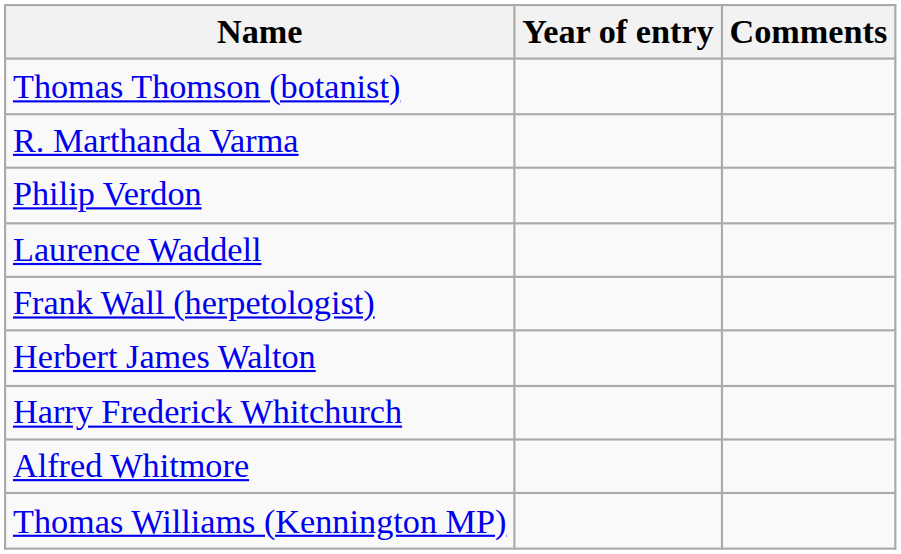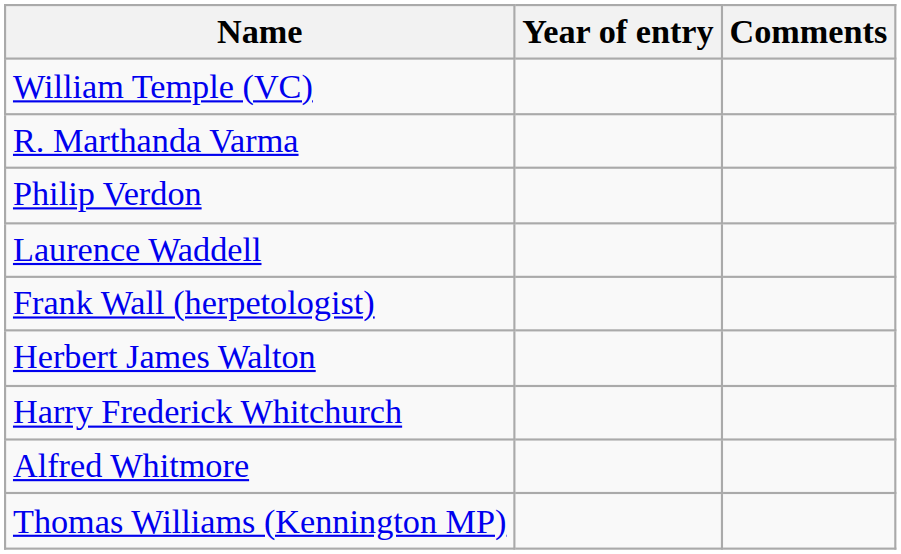 <table class="wikitable">
 <tr>
 <th>Name</th>
 <th>Year of entry</th>
 <th>Comments</th>
 </tr>
 <tr>
-<td><a href='#'>Thomas Thomson (botanist)</a></td>
+<td><a href='#'>William Temple (VC)</a></td>
 <td></td>
 <td></td>
 </tr>
 <tr>
 <td><a href='#'>R. Marthanda Varma</a></td>
 <td></td>
 <td></td>
 </tr>
 <tr>
 <td><a href='#'>Philip Verdon</a></td>
 <td></td>
 <td></td>
 </tr>
 <tr>
 <td><a href='#'>Laurence Waddell</a></td>
 <td></td>
 <td></td>
 </tr>
 <tr>
 <td><a href='#'>Frank Wall (herpetologist)</a></td>
 <td></td>
 <td></td>
 </tr>
 <tr>
 <td><a href='#'>Herbert James Walton</a></td>
 <td></td>
 <td></td>
 </tr>
 <tr>
 <td><a href='#'>Harry Frederick Whitchurch</a></td>
 <td></td>
 <td></td>
 </tr>
 <tr>
 <td><a href='#'>Alfred Whitmore</a></td>
 <td></td>
 <td></td>
 </tr>
 <tr>
 <td><a href='#'>Thomas Williams (Kennington MP)</a></td>
 <td></td>
 <td></td>
 </tr>
 </table>
